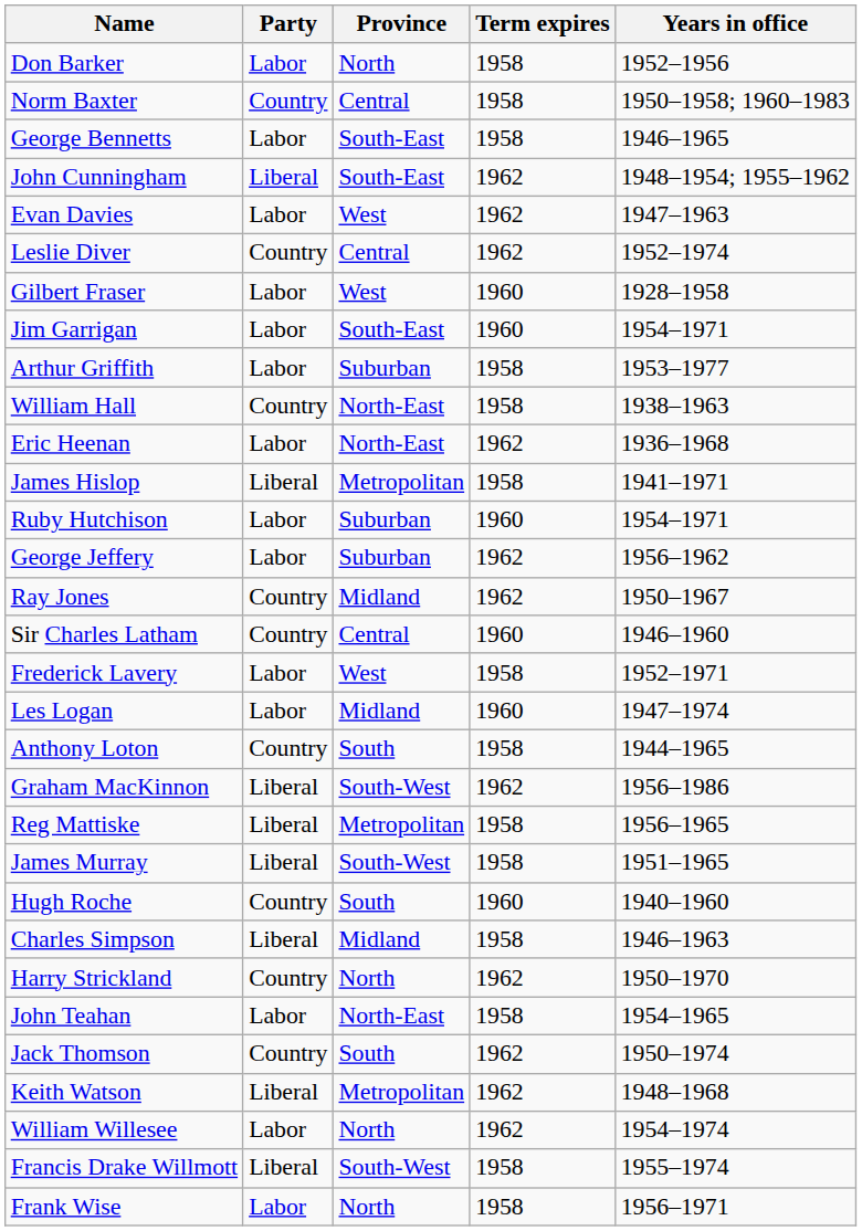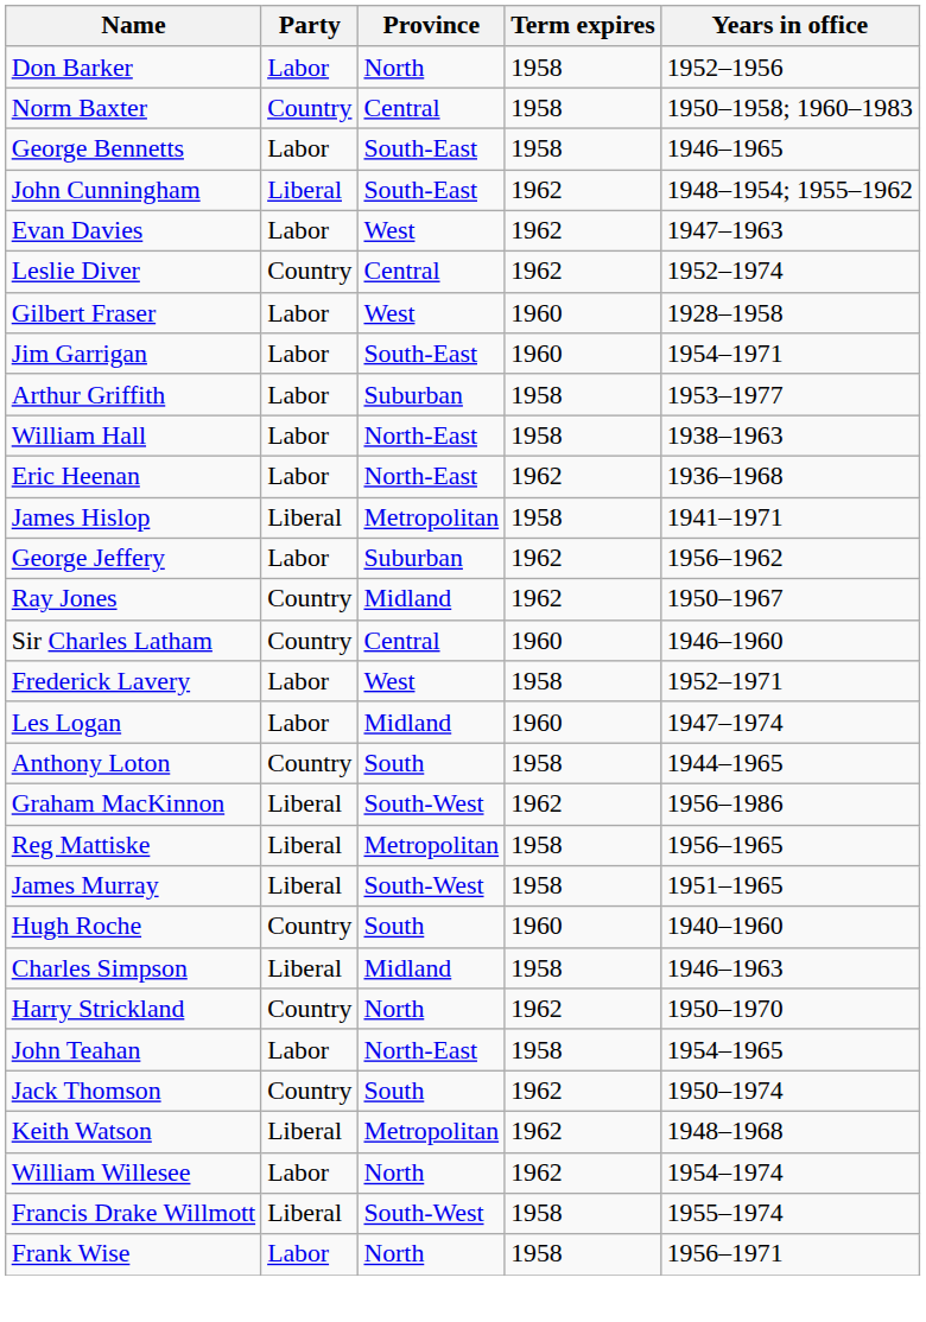 <table class="wikitable sortable">
 <tr>
 <th><strong>Name</strong></th>
 <th><strong>Party</strong></th>
 <th><strong>Province</strong></th>
 <th><strong>Term expires</strong></th>
 <th><strong>Years in office</strong></th>
 </tr>
 <tr>
 <td><a href='#'>Don Barker</a></td>
 <td><a href='#'>Labor</a></td>
 <td><a href='#'>North</a></td>
 <td>1958</td>
 <td>1952–1956</td>
 </tr>
 <tr>
 <td><a href='#'>Norm Baxter</a></td>
 <td><a href='#'>Country</a></td>
 <td><a href='#'>Central</a></td>
 <td>1958</td>
 <td>1950–1958; 1960–1983</td>
 </tr>
 <tr>
 <td><a href='#'>George Bennetts</a></td>
 <td>Labor</td>
 <td><a href='#'>South-East</a></td>
 <td>1958</td>
 <td>1946–1965</td>
 </tr>
 <tr>
 <td><a href='#'>John Cunningham</a></td>
 <td><a href='#'>Liberal</a></td>
 <td><a href='#'>South-East</a></td>
 <td>1962</td>
 <td>1948–1954; 1955–1962</td>
 </tr>
 <tr>
 <td><a href='#'>Evan Davies</a></td>
 <td>Labor</td>
 <td><a href='#'>West</a></td>
 <td>1962</td>
 <td>1947–1963</td>
 </tr>
 <tr>
 <td><a href='#'>Leslie Diver</a></td>
 <td>Country</td>
 <td><a href='#'>Central</a></td>
 <td>1962</td>
 <td>1952–1974</td>
 </tr>
 <tr>
 <td><a href='#'>Gilbert Fraser</a></td>
 <td>Labor</td>
 <td><a href='#'>West</a></td>
 <td>1960</td>
 <td>1928–1958</td>
 </tr>
 <tr>
 <td><a href='#'>Jim Garrigan</a></td>
 <td>Labor</td>
 <td><a href='#'>South-East</a></td>
 <td>1960</td>
 <td>1954–1971</td>
 </tr>
 <tr>
 <td><a href='#'>Arthur Griffith</a></td>
 <td>Labor</td>
 <td><a href='#'>Suburban</a></td>
 <td>1958</td>
 <td>1953–1977</td>
 </tr>
 <tr>
 <td><a href='#'>William Hall</a></td>
-<td>Country</td>
+<td>Labor</td>
 <td><a href='#'>North-East</a></td>
 <td>1958</td>
 <td>1938–1963</td>
 </tr>
 <tr>
 <td><a href='#'>Eric Heenan</a></td>
 <td>Labor</td>
 <td><a href='#'>North-East</a></td>
 <td>1962</td>
 <td>1936–1968</td>
 </tr>
 <tr>
 <td><a href='#'>James Hislop</a></td>
 <td>Liberal</td>
 <td><a href='#'>Metropolitan</a></td>
 <td>1958</td>
 <td>1941–1971</td>
-</tr>
-<tr>
-<td><a href='#'>Ruby Hutchison</a></td>
-<td>Labor</td>
-<td><a href='#'>Suburban</a></td>
-<td>1960</td>
-<td>1954–1971</td>
 </tr>
 <tr>
 <td><a href='#'>George Jeffery</a></td>
 <td>Labor</td>
 <td><a href='#'>Suburban</a></td>
 <td>1962</td>
 <td>1956–1962</td>
 </tr>
 <tr>
 <td><a href='#'>Ray Jones</a></td>
 <td>Country</td>
 <td><a href='#'>Midland</a></td>
 <td>1962</td>
 <td>1950–1967</td>
 </tr>
 <tr>
 <td>Sir <a href='#'>Charles Latham</a></td>
 <td>Country</td>
 <td><a href='#'>Central</a></td>
 <td>1960</td>
 <td>1946–1960</td>
 </tr>
 <tr>
 <td><a href='#'>Frederick Lavery</a></td>
 <td>Labor</td>
 <td><a href='#'>West</a></td>
 <td>1958</td>
 <td>1952–1971</td>
 </tr>
 <tr>
 <td><a href='#'>Les Logan</a></td>
 <td>Labor</td>
 <td><a href='#'>Midland</a></td>
 <td>1960</td>
 <td>1947–1974</td>
 </tr>
 <tr>
 <td><a href='#'>Anthony Loton</a></td>
 <td>Country</td>
 <td><a href='#'>South</a></td>
 <td>1958</td>
 <td>1944–1965</td>
 </tr>
 <tr>
 <td><a href='#'>Graham MacKinnon</a></td>
 <td>Liberal</td>
 <td><a href='#'>South-West</a></td>
 <td>1962</td>
 <td>1956–1986</td>
 </tr>
 <tr>
 <td><a href='#'>Reg Mattiske</a></td>
 <td>Liberal</td>
 <td><a href='#'>Metropolitan</a></td>
 <td>1958</td>
 <td>1956–1965</td>
 </tr>
 <tr>
 <td><a href='#'>James Murray</a></td>
 <td>Liberal</td>
 <td><a href='#'>South-West</a></td>
 <td>1958</td>
 <td>1951–1965</td>
 </tr>
 <tr>
 <td><a href='#'>Hugh Roche</a></td>
 <td>Country</td>
 <td><a href='#'>South</a></td>
 <td>1960</td>
 <td>1940–1960</td>
 </tr>
 <tr>
 <td><a href='#'>Charles Simpson</a></td>
 <td>Liberal</td>
 <td><a href='#'>Midland</a></td>
 <td>1958</td>
 <td>1946–1963</td>
 </tr>
 <tr>
 <td><a href='#'>Harry Strickland</a></td>
 <td>Country</td>
 <td><a href='#'>North</a></td>
 <td>1962</td>
 <td>1950–1970</td>
 </tr>
 <tr>
 <td><a href='#'>John Teahan</a></td>
 <td>Labor</td>
 <td><a href='#'>North-East</a></td>
 <td>1958</td>
 <td>1954–1965</td>
 </tr>
 <tr>
 <td><a href='#'>Jack Thomson</a></td>
 <td>Country</td>
 <td><a href='#'>South</a></td>
 <td>1962</td>
 <td>1950–1974</td>
 </tr>
 <tr>
 <td><a href='#'>Keith Watson</a></td>
 <td>Liberal</td>
 <td><a href='#'>Metropolitan</a></td>
 <td>1962</td>
 <td>1948–1968</td>
 </tr>
 <tr>
 <td><a href='#'>William Willesee</a></td>
 <td>Labor</td>
 <td><a href='#'>North</a></td>
 <td>1962</td>
 <td>1954–1974</td>
 </tr>
 <tr>
 <td><a href='#'>Francis Drake Willmott</a></td>
 <td>Liberal</td>
 <td><a href='#'>South-West</a></td>
 <td>1958</td>
 <td>1955–1974</td>
 </tr>
 <tr>
 <td><a href='#'>Frank Wise</a></td>
 <td><a href='#'>Labor</a></td>
 <td><a href='#'>North</a></td>
 <td>1958</td>
 <td>1956–1971</td>
 </tr>
 </table>
